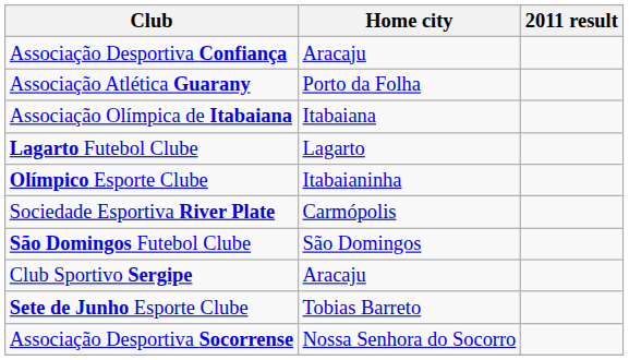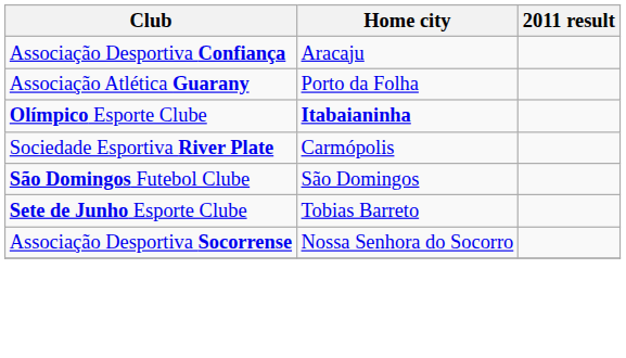 <table class="wikitable sortable">
 <tr>
 <th>Club</th>
 <th>Home city</th>
 <th>2011 result</th>
 </tr>
 <tr>
 <td><a href='#'>Associação Desportiva <strong>Confiança</strong></a></td>
 <td><a href='#'>Aracaju</a></td>
 <td></td>
 </tr>
 <tr>
 <td><a href='#'>Associação Atlética <strong>Guarany</strong></a></td>
 <td><a href='#'>Porto da Folha</a></td>
 <td></td>
 </tr>
 <tr>
-<td><a href='#'>Associação Olímpica de <strong>Itabaiana</strong></a></td>
-<td><a href='#'>Itabaiana</a></td>
-<td></td>
-</tr>
-<tr>
-<td><a href='#'><strong>Lagarto</strong> Futebol Clube</a></td>
-<td><a href='#'>Lagarto</a></td>
-<td></td>
-</tr>
-<tr>
 <td><a href='#'><strong>Olímpico</strong> Esporte Clube</a></td>
-<td><a href='#'>Itabaianinha</a></td>
+<td><strong><a href='#'>Itabaianinha</a></strong></td>
 <td></td>
 </tr>
 <tr>
 <td><a href='#'>Sociedade Esportiva <strong>River Plate</strong></a></td>
 <td><a href='#'>Carmópolis</a></td>
 <td></td>
 </tr>
 <tr>
 <td><a href='#'><strong>São Domingos</strong> Futebol Clube</a></td>
 <td><a href='#'>São Domingos</a></td>
-<td></td>
-</tr>
-<tr>
-<td><a href='#'>Club Sportivo <strong>Sergipe</strong></a></td>
-<td><a href='#'>Aracaju</a></td>
 <td></td>
 </tr>
 <tr>
 <td><a href='#'><strong>Sete de Junho</strong> Esporte Clube</a></td>
 <td><a href='#'>Tobias Barreto</a></td>
 <td></td>
 </tr>
 <tr>
 <td><a href='#'>Associação Desportiva <strong>Socorrense</strong></a></td>
 <td><a href='#'>Nossa Senhora do Socorro</a></td>
 <td></td>
 </tr>
 <tr>
 </tr>
 </table>
